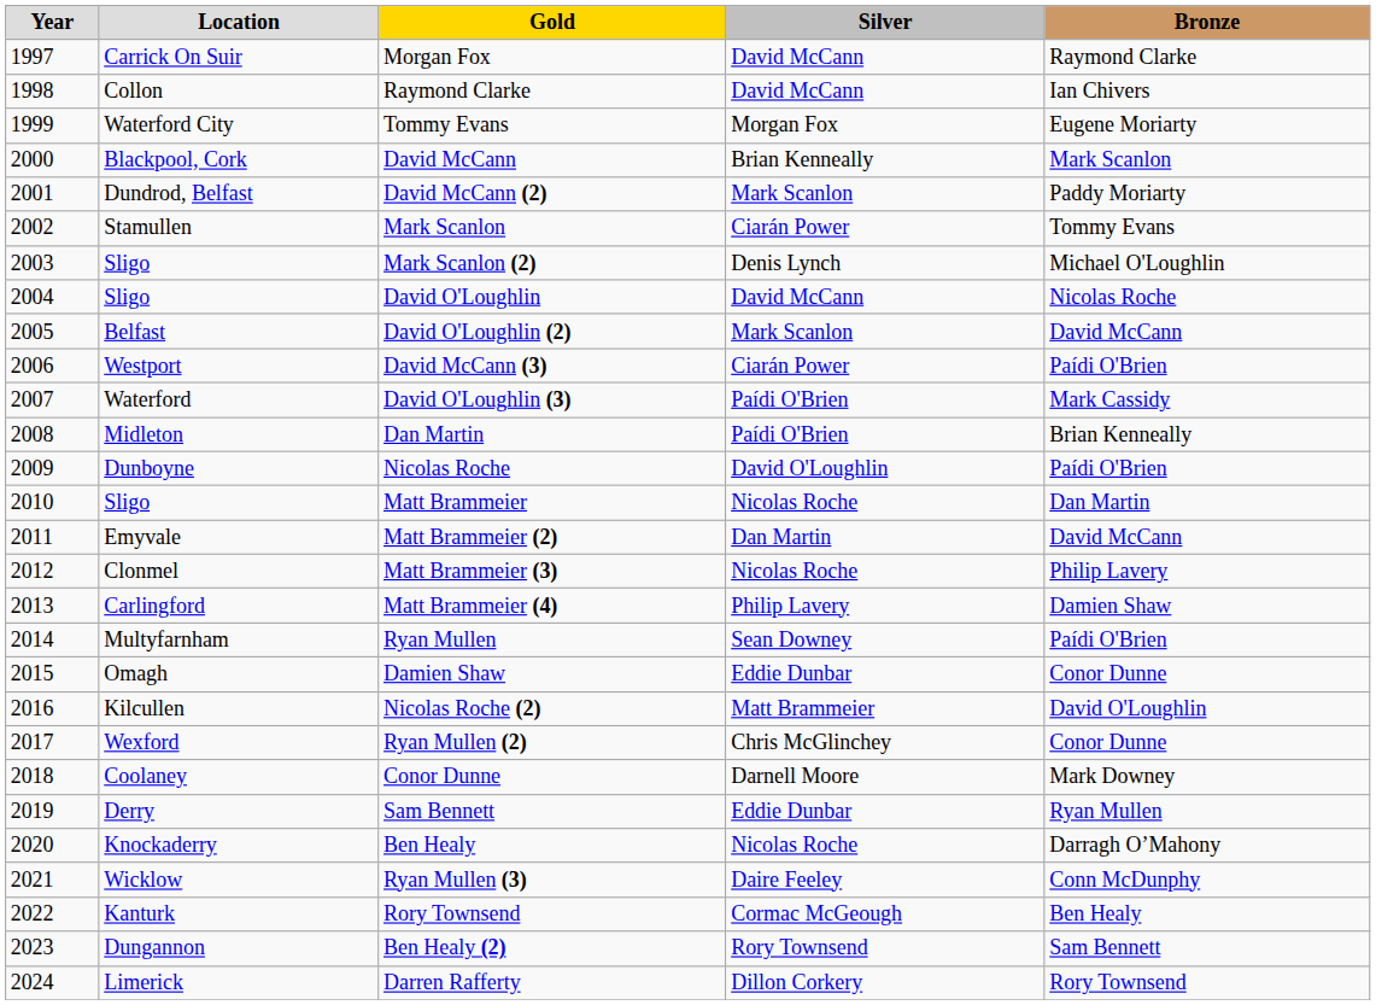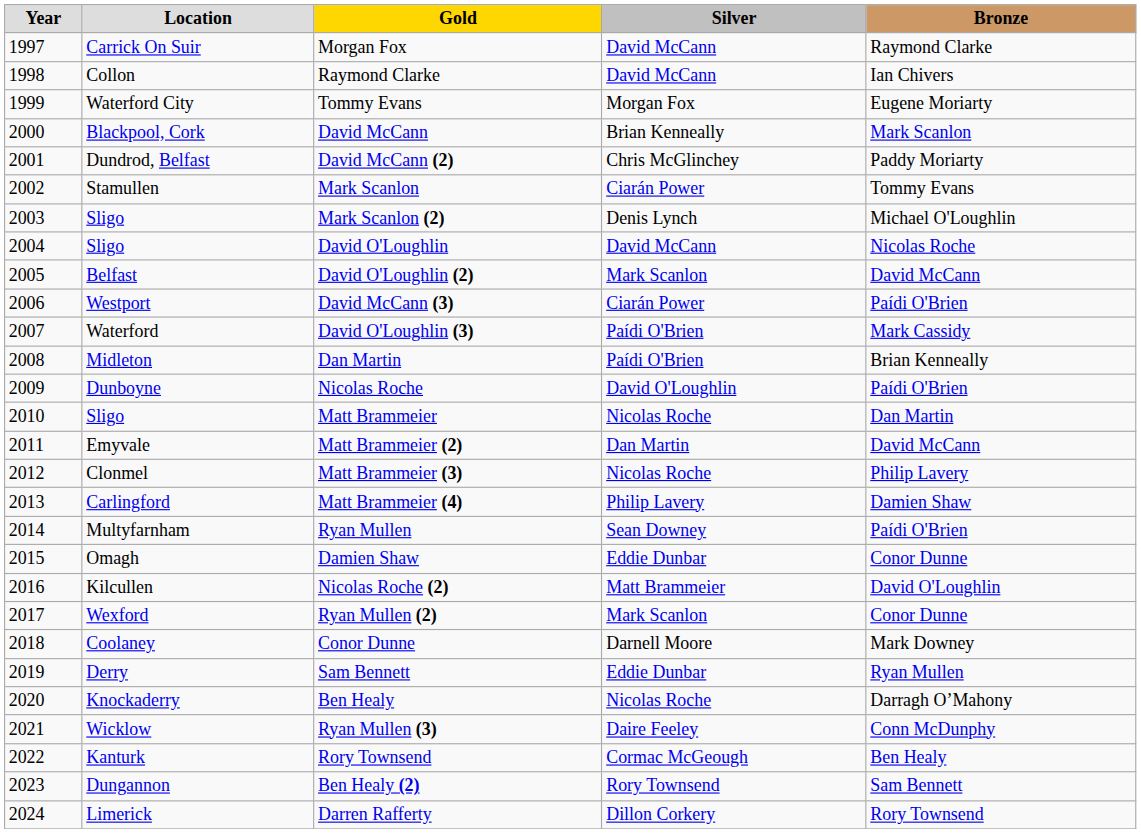 <table class="wikitable" style="width: 80%; text-align:left;">
 <tr>
 <td style="background:#DDDDDD; font-weight:bold; text-align:center;">Year</td>
 <td style="background:#DDDDDD; font-weight:bold; text-align:center;">Location</td>
 <td style="background:gold; font-weight:bold; text-align:center;">Gold</td>
 <td style="background:silver; font-weight:bold; text-align:center;">Silver</td>
 <td style="background:#cc9966; font-weight:bold; text-align:center;">Bronze</td>
 </tr>
 <tr>
 <td>1997</td>
 <td><a href='#'>Carrick On Suir</a></td>
 <td>Morgan Fox</td>
 <td><a href='#'>David McCann</a></td>
 <td>Raymond Clarke</td>
 </tr>
 <tr>
 <td>1998</td>
 <td>Collon</td>
 <td>Raymond Clarke</td>
 <td><a href='#'>David McCann</a></td>
 <td>Ian Chivers</td>
 </tr>
 <tr>
 <td>1999</td>
 <td>Waterford City</td>
 <td>Tommy Evans</td>
 <td>Morgan Fox</td>
 <td>Eugene Moriarty</td>
 </tr>
 <tr>
 <td>2000</td>
 <td><a href='#'>Blackpool, Cork</a></td>
 <td><a href='#'>David McCann</a></td>
 <td>Brian Kenneally</td>
 <td><a href='#'>Mark Scanlon</a></td>
 </tr>
 <tr>
 <td>2001</td>
 <td>Dundrod, <a href='#'>Belfast</a></td>
 <td><a href='#'>David McCann</a> <strong>(2)</strong></td>
-<td><a href='#'>Mark Scanlon</a></td>
+<td>Chris McGlinchey</td>
 <td>Paddy Moriarty</td>
 </tr>
 <tr>
 <td>2002</td>
 <td>Stamullen</td>
 <td><a href='#'>Mark Scanlon</a></td>
 <td><a href='#'>Ciarán Power</a></td>
 <td>Tommy Evans</td>
 </tr>
 <tr>
 <td>2003</td>
 <td><a href='#'>Sligo</a></td>
 <td><a href='#'>Mark Scanlon</a> <strong>(2)</strong></td>
 <td>Denis Lynch</td>
 <td>Michael O'Loughlin</td>
 </tr>
 <tr>
 <td>2004</td>
 <td><a href='#'>Sligo</a></td>
 <td><a href='#'>David O'Loughlin</a></td>
 <td><a href='#'>David McCann</a></td>
 <td><a href='#'>Nicolas Roche</a></td>
 </tr>
 <tr>
 <td>2005</td>
 <td><a href='#'>Belfast</a></td>
 <td><a href='#'>David O'Loughlin</a> <strong>(2)</strong></td>
 <td><a href='#'>Mark Scanlon</a></td>
 <td><a href='#'>David McCann</a></td>
 </tr>
 <tr>
 <td>2006</td>
 <td><a href='#'>Westport</a></td>
 <td><a href='#'>David McCann</a> <strong>(3)</strong></td>
 <td><a href='#'>Ciarán Power</a></td>
 <td><a href='#'>Paídi O'Brien</a></td>
 </tr>
 <tr>
 <td>2007</td>
 <td>Waterford</td>
 <td><a href='#'>David O'Loughlin</a> <strong>(3)</strong></td>
 <td><a href='#'>Paídi O'Brien</a></td>
 <td><a href='#'>Mark Cassidy</a></td>
 </tr>
 <tr>
 <td>2008</td>
 <td><a href='#'>Midleton</a></td>
 <td><a href='#'>Dan Martin</a></td>
 <td><a href='#'>Paídi O'Brien</a></td>
 <td>Brian Kenneally</td>
 </tr>
 <tr>
 <td>2009</td>
 <td><a href='#'>Dunboyne</a></td>
 <td><a href='#'>Nicolas Roche</a></td>
 <td><a href='#'>David O'Loughlin</a></td>
 <td><a href='#'>Paídi O'Brien</a></td>
 </tr>
 <tr>
 <td>2010</td>
 <td><a href='#'>Sligo</a></td>
 <td><a href='#'>Matt Brammeier</a></td>
 <td><a href='#'>Nicolas Roche</a></td>
 <td><a href='#'>Dan Martin</a></td>
 </tr>
 <tr>
 <td>2011</td>
 <td>Emyvale</td>
 <td><a href='#'>Matt Brammeier</a> <strong>(2)</strong></td>
 <td><a href='#'>Dan Martin</a></td>
 <td><a href='#'>David McCann</a></td>
 </tr>
 <tr>
 <td>2012</td>
 <td>Clonmel</td>
 <td><a href='#'>Matt Brammeier</a> <strong>(3)</strong></td>
 <td><a href='#'>Nicolas Roche</a></td>
 <td><a href='#'>Philip Lavery</a></td>
 </tr>
 <tr>
 <td>2013</td>
 <td><a href='#'>Carlingford</a></td>
 <td><a href='#'>Matt Brammeier</a> <strong>(4)</strong></td>
 <td><a href='#'>Philip Lavery</a></td>
 <td><a href='#'>Damien Shaw</a></td>
 </tr>
 <tr>
 <td>2014</td>
 <td>Multyfarnham</td>
 <td><a href='#'>Ryan Mullen</a></td>
 <td><a href='#'>Sean Downey</a></td>
 <td><a href='#'>Paídi O'Brien</a></td>
 </tr>
 <tr>
 <td>2015</td>
 <td>Omagh</td>
 <td><a href='#'>Damien Shaw</a></td>
 <td><a href='#'>Eddie Dunbar</a></td>
 <td><a href='#'>Conor Dunne</a></td>
 </tr>
 <tr>
 <td>2016</td>
 <td>Kilcullen</td>
 <td><a href='#'>Nicolas Roche</a> <strong>(2)</strong></td>
 <td><a href='#'>Matt Brammeier</a></td>
 <td><a href='#'>David O'Loughlin</a></td>
 </tr>
 <tr>
 <td>2017</td>
 <td><a href='#'>Wexford</a></td>
 <td><a href='#'>Ryan Mullen</a> <strong>(2)</strong></td>
-<td>Chris McGlinchey</td>
+<td><a href='#'>Mark Scanlon</a></td>
 <td><a href='#'>Conor Dunne</a></td>
 </tr>
 <tr>
 <td>2018</td>
 <td><a href='#'>Coolaney</a></td>
 <td><a href='#'>Conor Dunne</a></td>
 <td>Darnell Moore</td>
 <td>Mark Downey</td>
 </tr>
 <tr>
 <td>2019</td>
 <td><a href='#'>Derry</a></td>
 <td><a href='#'>Sam Bennett</a></td>
 <td><a href='#'>Eddie Dunbar</a></td>
 <td><a href='#'>Ryan Mullen</a></td>
 </tr>
 <tr>
 <td>2020</td>
 <td><a href='#'>Knockaderry</a></td>
 <td><a href='#'>Ben Healy</a></td>
 <td><a href='#'>Nicolas Roche</a></td>
 <td>Darragh O’Mahony</td>
 </tr>
 <tr>
 <td>2021</td>
 <td><a href='#'>Wicklow</a></td>
 <td><a href='#'>Ryan Mullen</a> <strong>(3)</strong></td>
 <td><a href='#'>Daire Feeley</a></td>
 <td><a href='#'>Conn McDunphy</a></td>
 </tr>
 <tr>
 <td>2022</td>
 <td><a href='#'>Kanturk</a></td>
 <td><a href='#'>Rory Townsend</a></td>
 <td><a href='#'>Cormac McGeough</a></td>
 <td><a href='#'>Ben Healy</a></td>
 </tr>
 <tr>
 <td>2023</td>
 <td><a href='#'>Dungannon</a></td>
 <td><a href='#'>Ben Healy <strong>(2)</strong></a></td>
 <td><a href='#'>Rory Townsend</a></td>
 <td><a href='#'>Sam Bennett</a></td>
 </tr>
 <tr>
 <td>2024</td>
 <td><a href='#'>Limerick</a></td>
 <td><a href='#'>Darren Rafferty</a></td>
 <td><a href='#'>Dillon Corkery</a></td>
 <td><a href='#'>Rory Townsend</a></td>
 </tr>
 </table>
